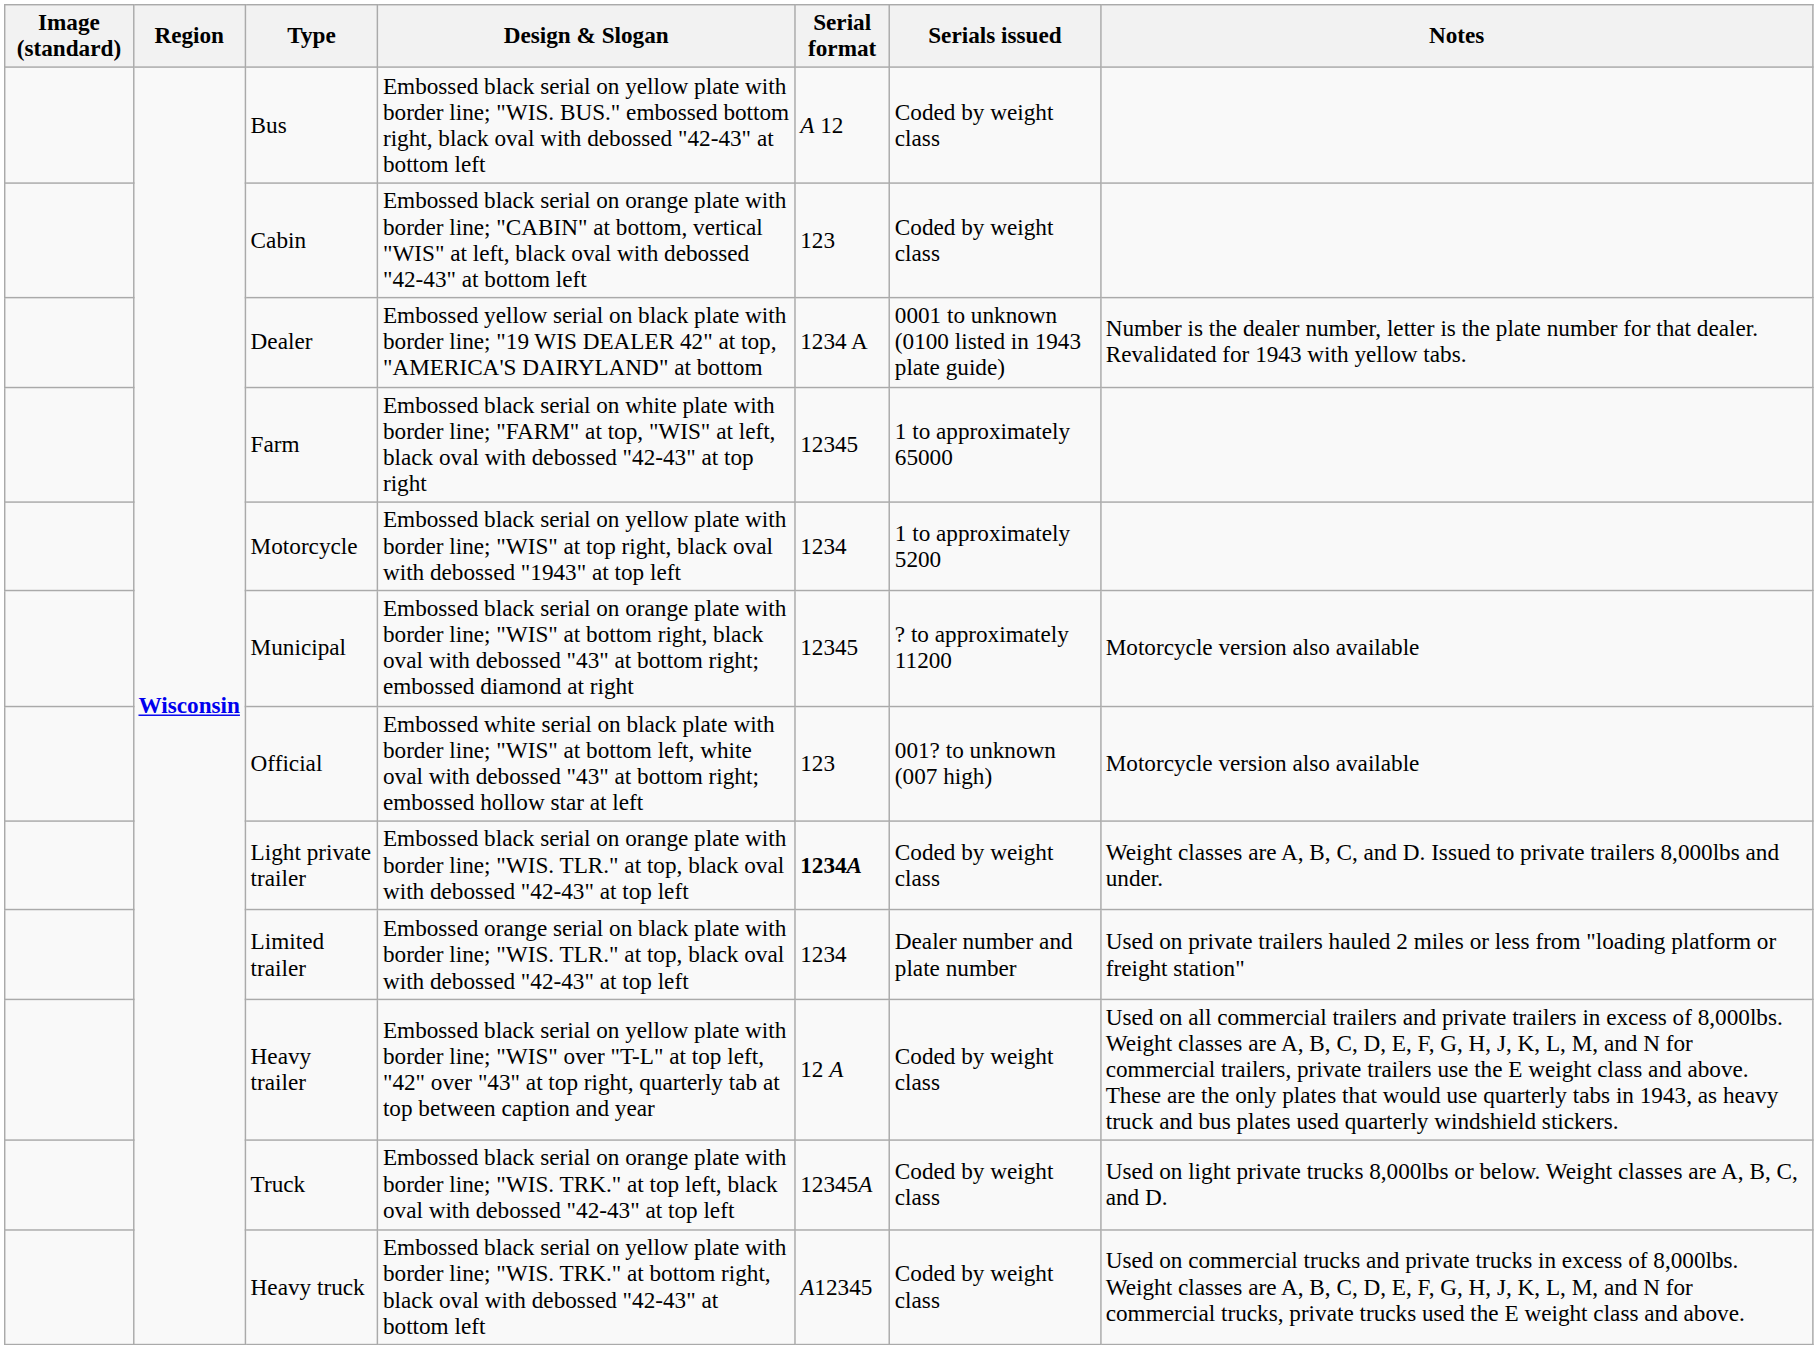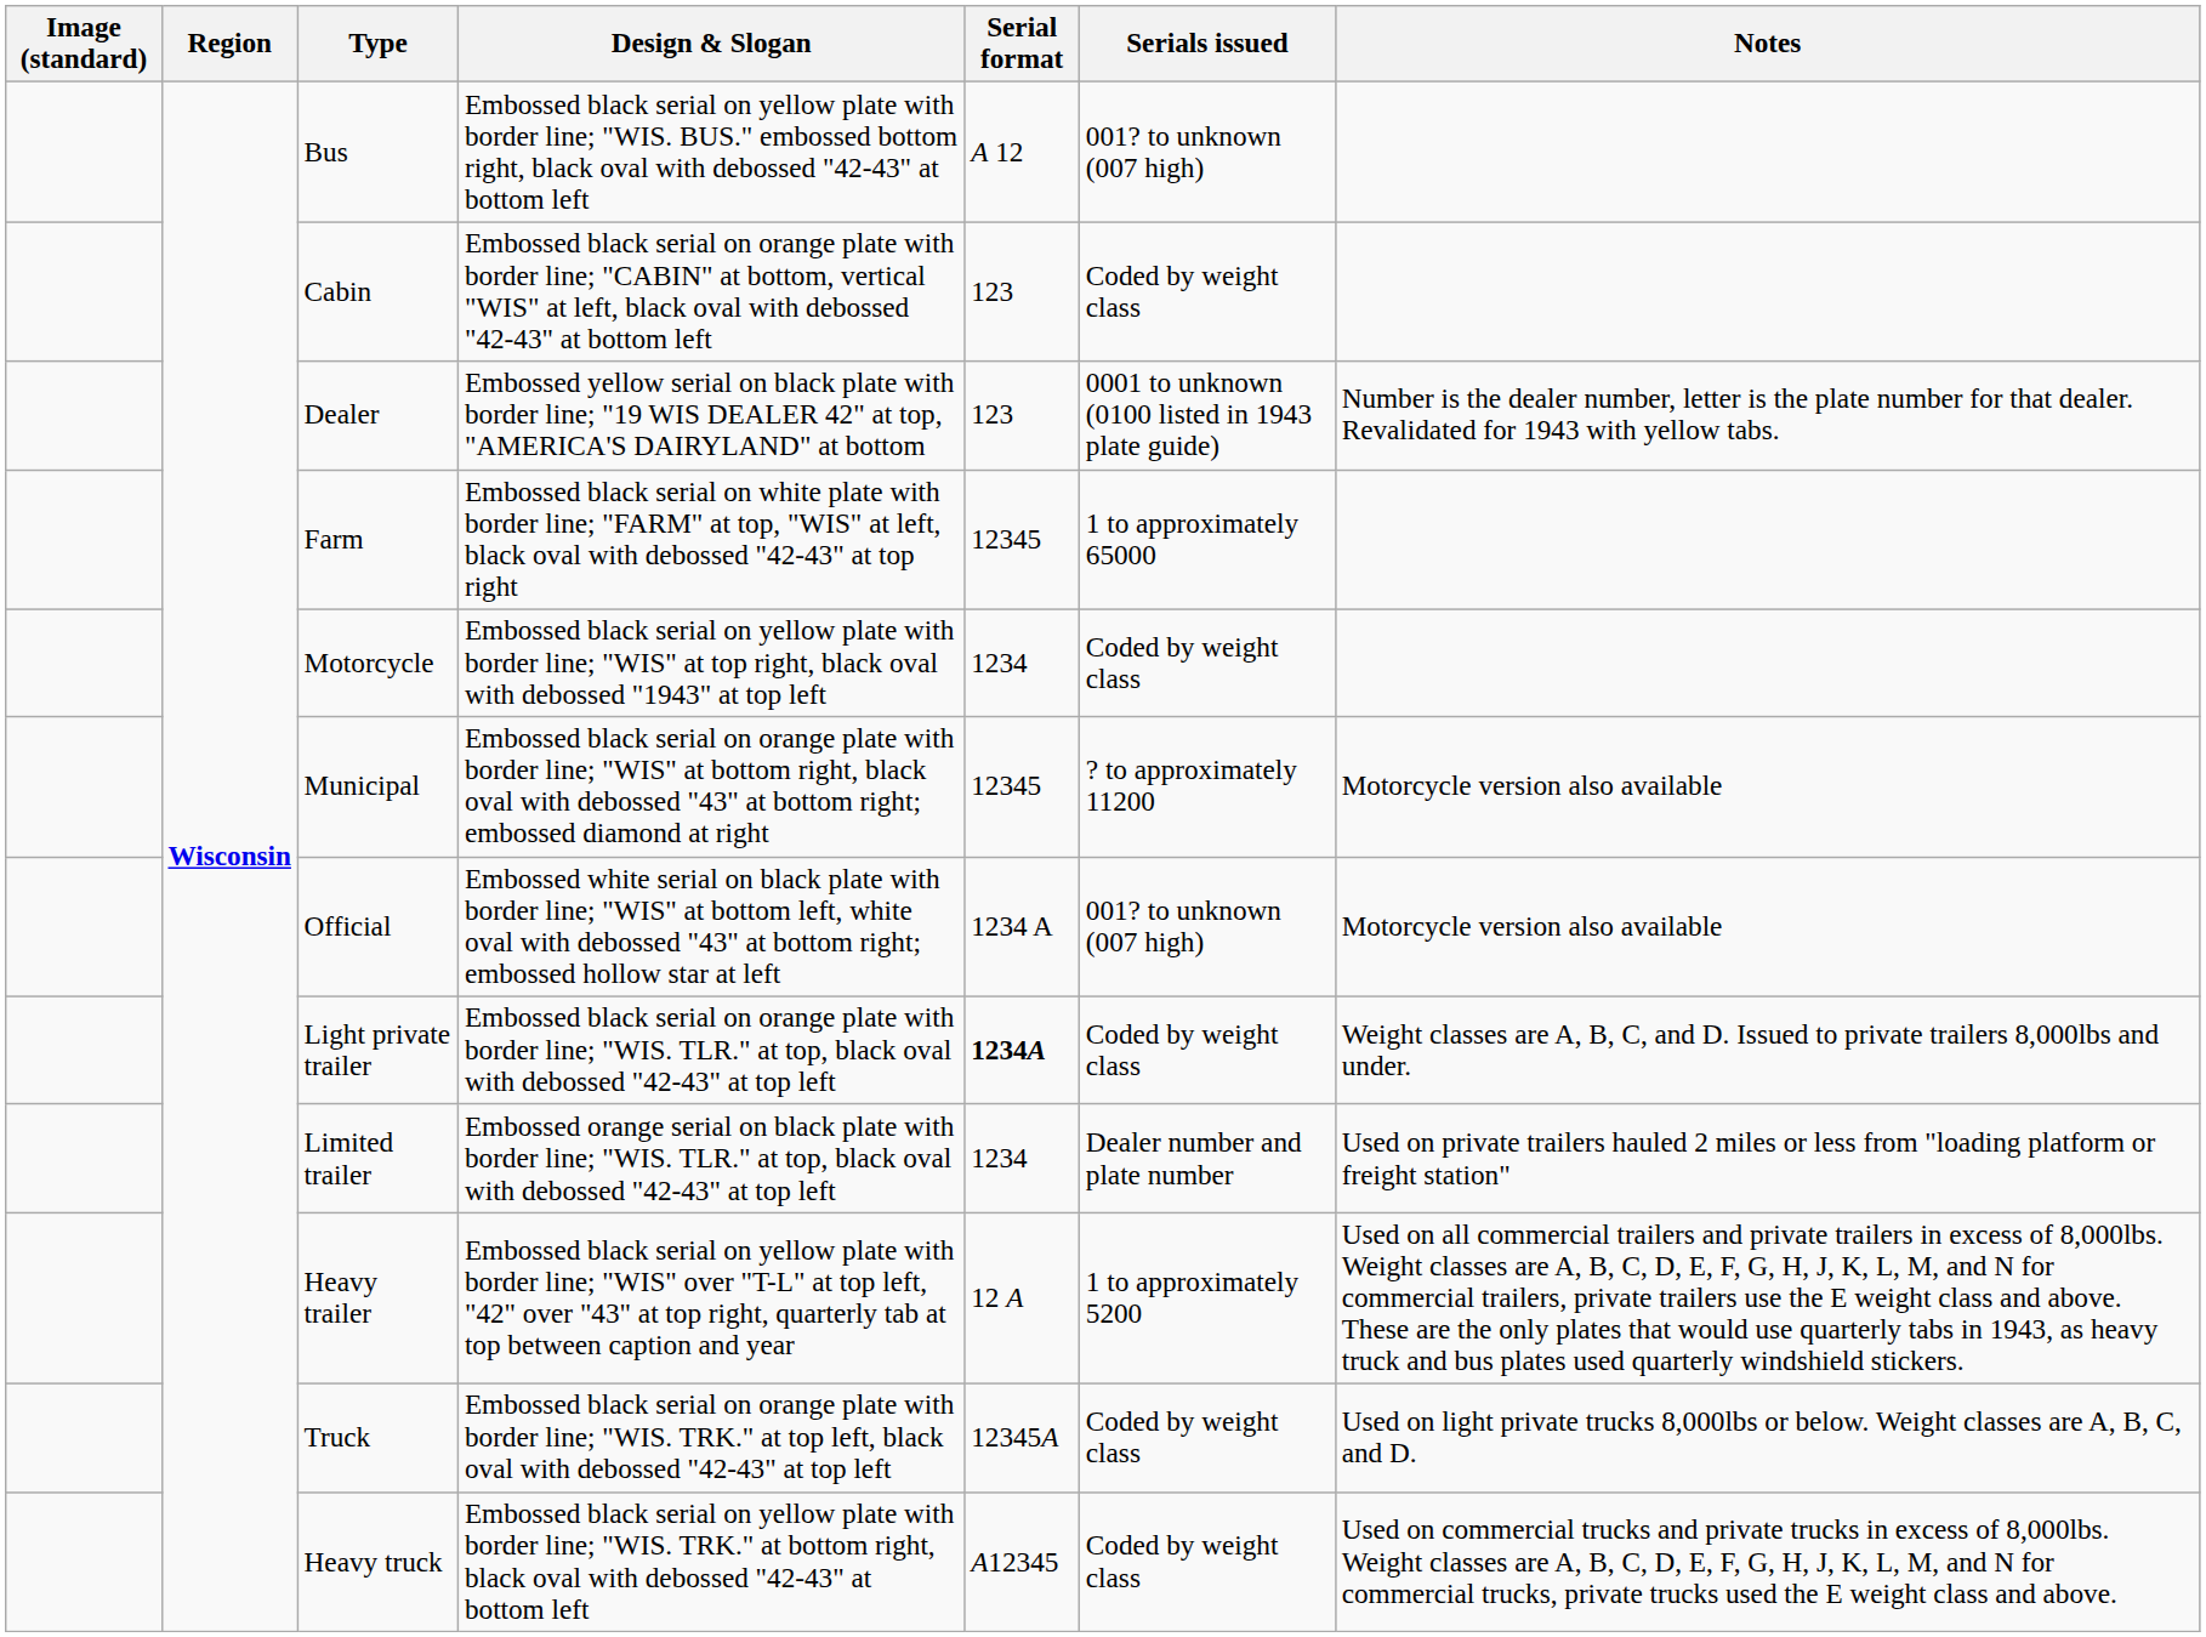 <table class="wikitable">
 <tr>
 <th>Image (standard)</th>
 <th>Region</th>
 <th>Type</th>
 <th>Design & Slogan</th>
 <th>Serial format</th>
 <th>Serials issued</th>
 <th>Notes</th>
 </tr>
 <tr>
 <td></td>
 <td rowspan="12"><a href='#'><strong>Wisconsin</strong></a></td>
 <td>Bus</td>
 <td>Embossed black serial on yellow plate with border line; "WIS. BUS." embossed bottom right, black oval with debossed "42-43" at bottom left</td>
 <td><em>A</em> 12</td>
-<td>Coded by weight class</td>
+<td>001? to unknown (007 high)</td>
 <td></td>
 </tr>
 <tr>
 <td></td>
 <td>Cabin</td>
 <td>Embossed black serial on orange plate with border line; "CABIN" at bottom, vertical "WIS" at left, black oval with debossed "42-43" at bottom left</td>
 <td>123</td>
 <td>Coded by weight class</td>
 <td></td>
 </tr>
 <tr>
 <td></td>
 <td>Dealer</td>
 <td>Embossed yellow serial on black plate with border line; "19 WIS DEALER 42" at top, "AMERICA'S DAIRYLAND" at bottom</td>
-<td>1234 A</td>
+<td>123</td>
 <td>0001 to unknown (0100 listed in 1943 plate guide)</td>
 <td>Number is the dealer number, letter is the plate number for that dealer. Revalidated for 1943 with yellow tabs.</td>
 </tr>
 <tr>
 <td></td>
 <td>Farm</td>
 <td>Embossed black serial on white plate with border line; "FARM" at top, "WIS" at left, black oval with debossed "42-43" at top right</td>
 <td>12345</td>
 <td>1 to approximately 65000</td>
 <td></td>
 </tr>
 <tr>
 <td></td>
 <td>Motorcycle</td>
 <td>Embossed black serial on yellow plate with border line; "WIS" at top right, black oval with debossed "1943" at top left</td>
 <td>1234</td>
-<td>1 to approximately 5200</td>
+<td>Coded by weight class</td>
 <td></td>
 </tr>
 <tr>
 <td></td>
 <td>Municipal</td>
 <td>Embossed black serial on orange plate with border line; "WIS" at bottom right, black oval with debossed "43" at bottom right; embossed diamond at right</td>
 <td>12345</td>
 <td>? to approximately 11200</td>
 <td>Motorcycle version also available</td>
 </tr>
 <tr>
 <td></td>
 <td>Official</td>
 <td>Embossed white serial on black plate with border line; "WIS" at bottom left, white oval with debossed "43" at bottom right; embossed hollow star at left</td>
-<td>123</td>
+<td>1234 A</td>
 <td>001? to unknown (007 high)</td>
 <td>Motorcycle version also available</td>
 </tr>
 <tr>
 <td></td>
 <td>Light private trailer</td>
 <td>Embossed black serial on orange plate with border line; "WIS. TLR." at top, black oval with debossed "42-43" at top left</td>
 <td><strong>1234<em>A</em></strong></td>
 <td>Coded by weight class</td>
 <td>Weight classes are A, B, C, and D. Issued to private trailers 8,000lbs and under.</td>
 </tr>
 <tr>
 <td></td>
 <td>Limited trailer</td>
 <td>Embossed orange serial on black plate with border line; "WIS. TLR." at top, black oval with debossed "42-43" at top left</td>
 <td>1234</td>
 <td>Dealer number and plate number</td>
 <td>Used on private trailers hauled 2 miles or less from "loading platform or freight station"</td>
 </tr>
 <tr>
 <td></td>
 <td>Heavy trailer</td>
 <td>Embossed black serial on yellow plate with border line; "WIS" over "T-L" at top left, "42" over "43" at top right, quarterly tab at top between caption and year</td>
 <td>12 <em>A</em></td>
-<td>Coded by weight class</td>
+<td>1 to approximately 5200</td>
 <td>Used on all commercial trailers and private trailers in excess of 8,000lbs. Weight classes are A, B, C, D, E, F, G, H, J, K, L, M, and N for commercial trailers, private trailers use the E weight class and above. These are the only plates that would use quarterly tabs in 1943, as heavy truck and bus plates used quarterly windshield stickers.</td>
 </tr>
 <tr>
 <td></td>
 <td>Truck</td>
 <td>Embossed black serial on orange plate with border line; "WIS. TRK." at top left, black oval with debossed "42-43" at top left</td>
 <td>12345<em>A</em></td>
 <td>Coded by weight class</td>
 <td>Used on light private trucks 8,000lbs or below. Weight classes are A, B, C, and D.</td>
 </tr>
 <tr>
 <td></td>
 <td>Heavy truck</td>
 <td>Embossed black serial on yellow plate with border line; "WIS. TRK." at bottom right, black oval with debossed "42-43" at bottom left</td>
 <td><em>A</em>12345</td>
 <td>Coded by weight class</td>
 <td>Used on commercial trucks and private trucks in excess of 8,000lbs. Weight classes are A, B, C, D, E, F, G, H, J, K, L, M, and N for commercial trucks, private trucks used the E weight class and above.</td>
 </tr>
 </table>
